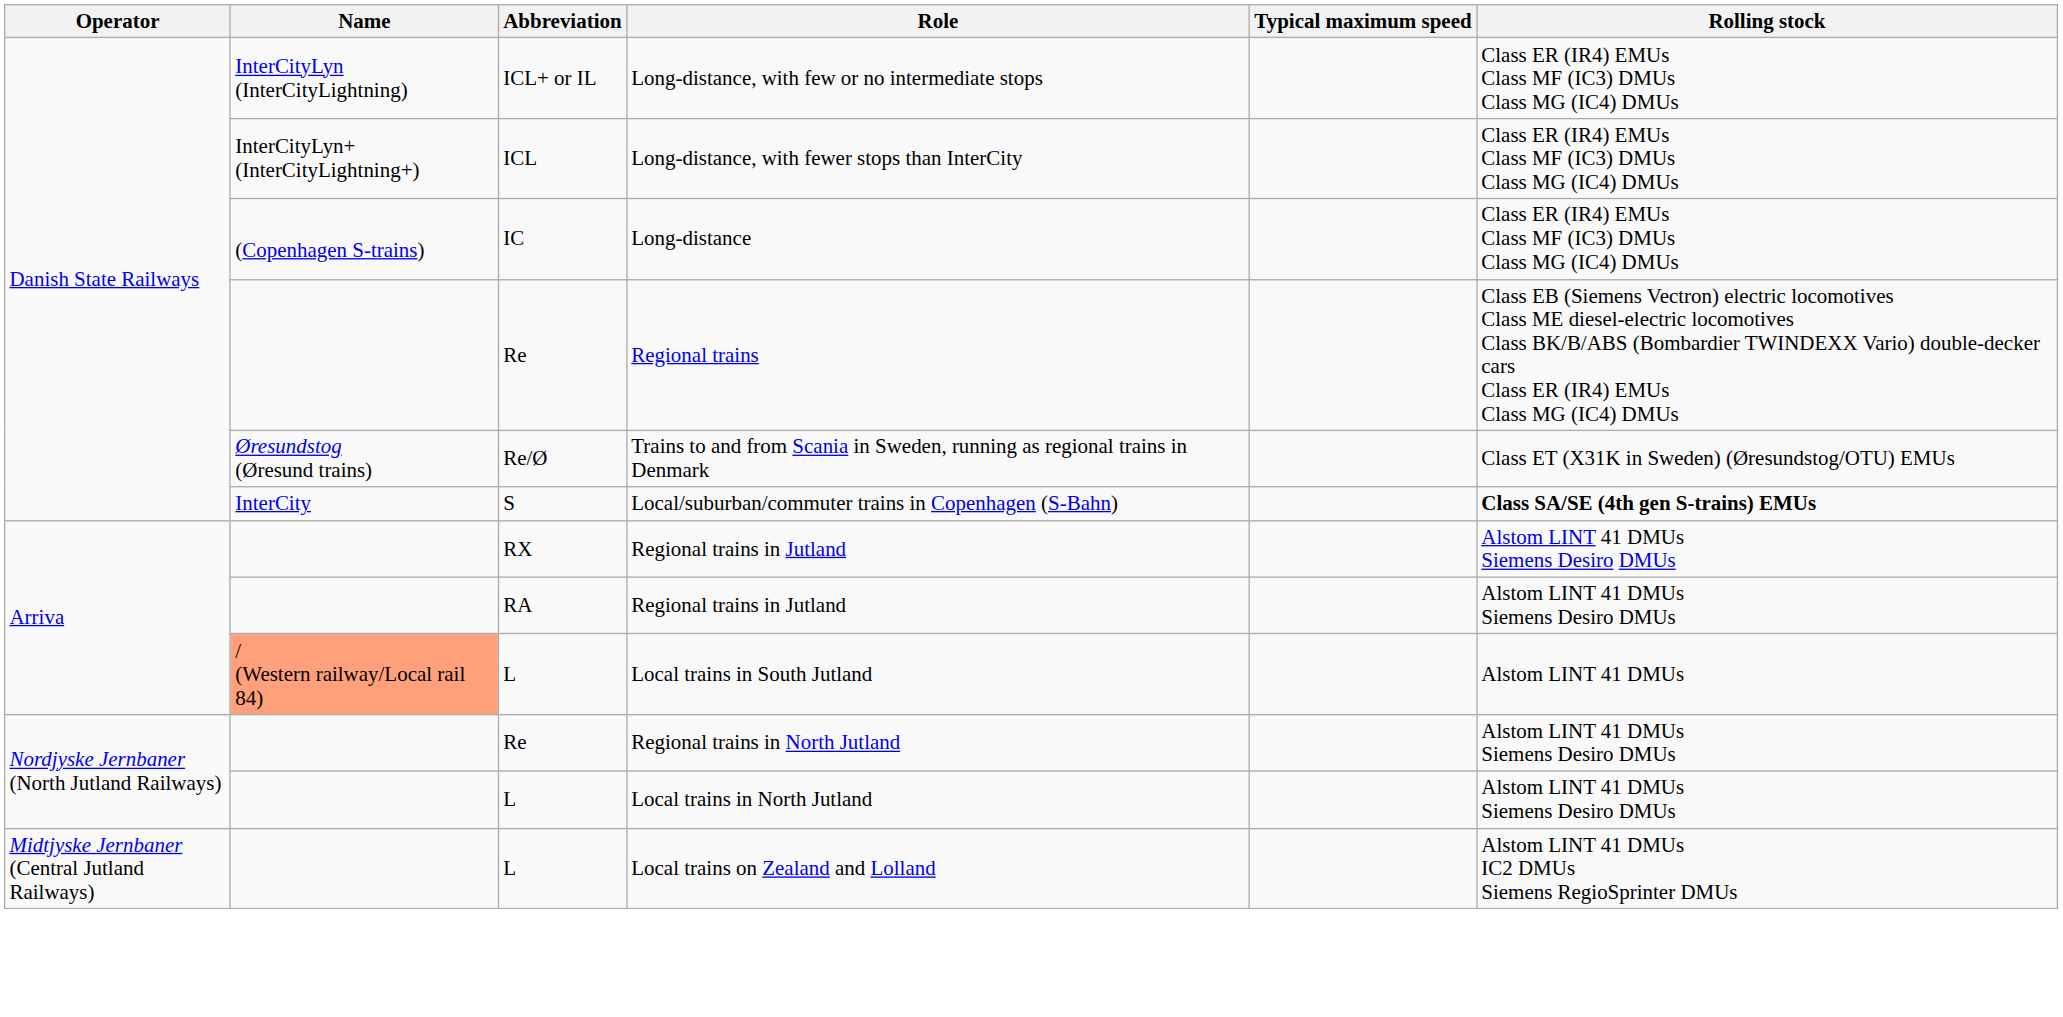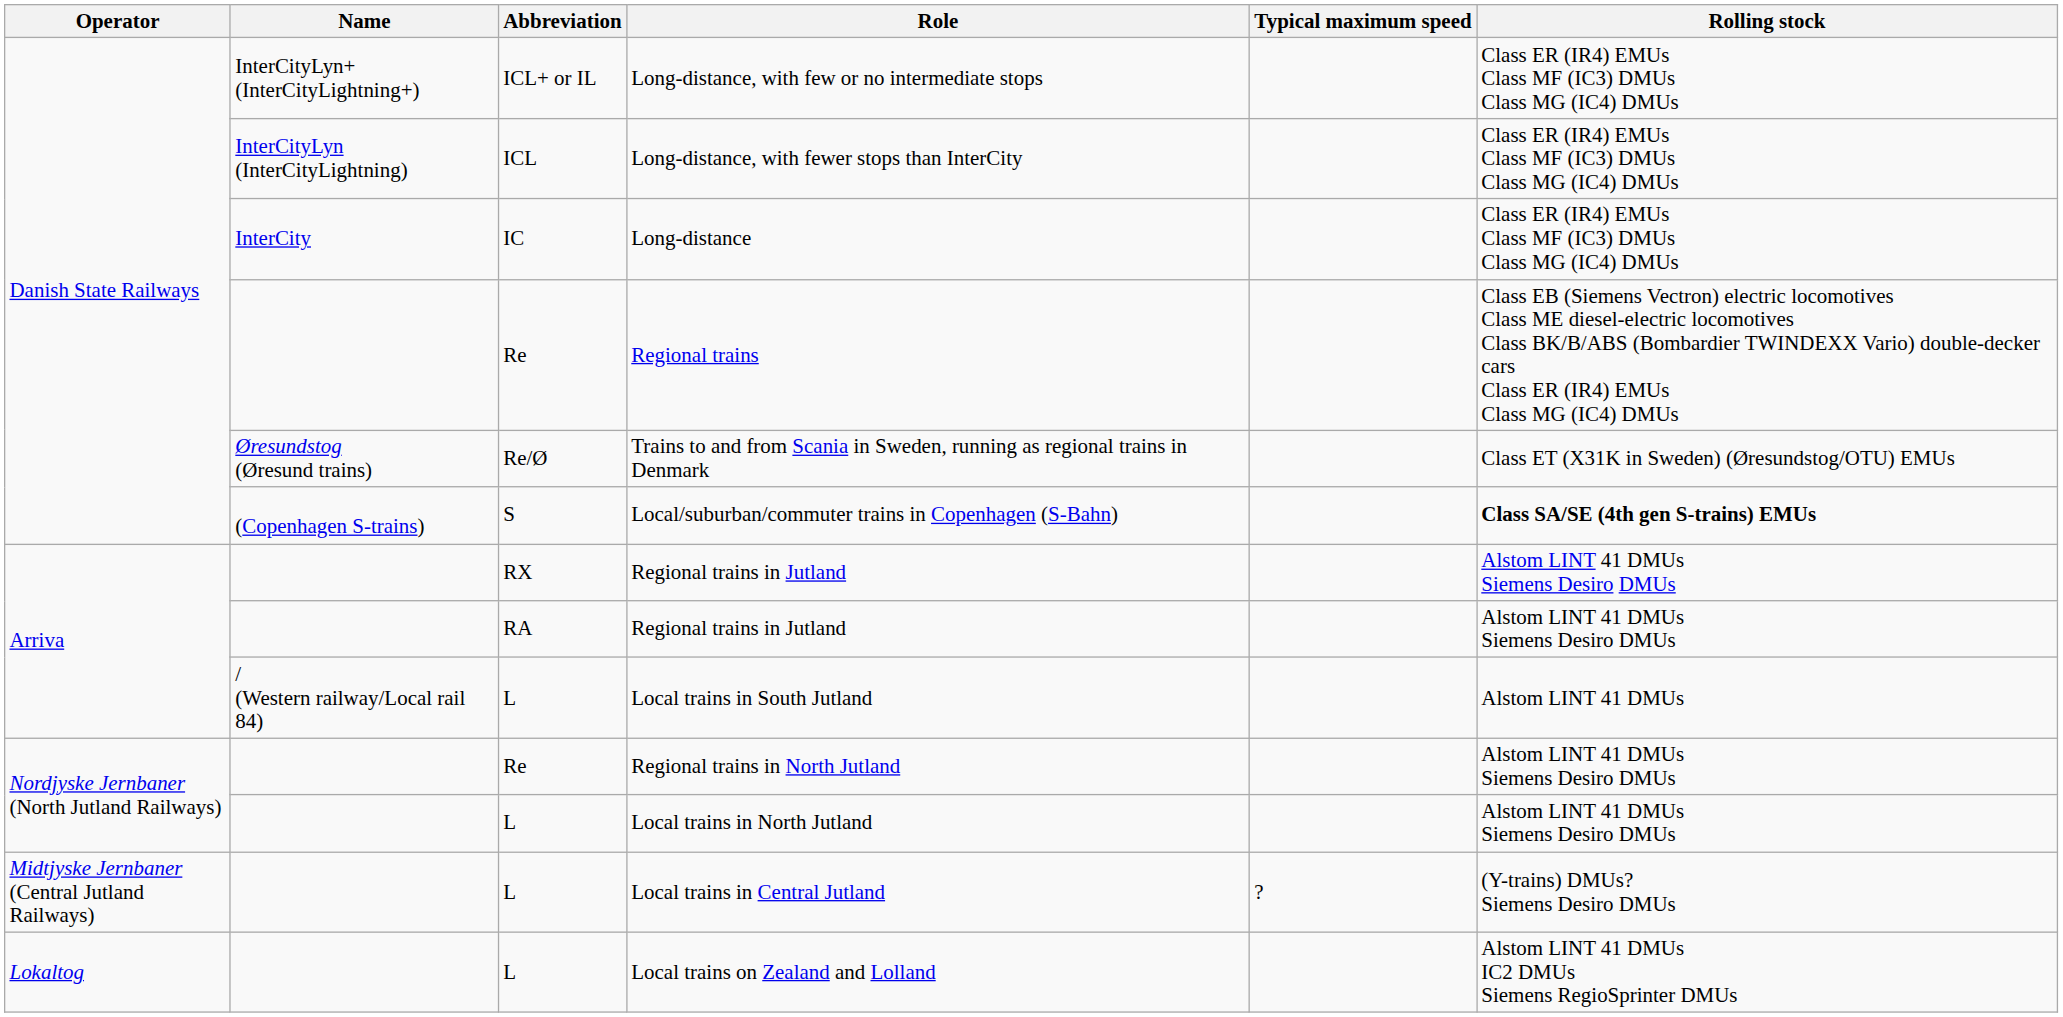 <table class="wikitable">
 <tr>
 <th>Operator</th>
 <th>Name</th>
 <th>Abbreviation</th>
 <th>Role</th>
 <th width=100>Typical maximum speed</th>
 <th>Rolling stock</th>
 </tr>
 <tr>
 <td rowspan=6><a href='#'>Danish State Railways</a></td>
-<td><a href='#'>InterCityLyn</a><br>(InterCityLightning)</td>
+<td>InterCityLyn+<br>(InterCityLightning+)</td>
 <td>ICL+ or IL</td>
 <td>Long-distance, with few or no intermediate stops</td>
 <td></td>
 <td>Class ER (IR4) EMUs<br>Class MF (IC3) DMUs<br>Class MG (IC4) DMUs</td>
 </tr>
 <tr>
-<td>InterCityLyn+<br>(InterCityLightning+)</td>
+<td><a href='#'>InterCityLyn</a><br>(InterCityLightning)</td>
 <td>ICL</td>
 <td>Long-distance, with fewer stops than InterCity</td>
 <td></td>
 <td>Class ER (IR4) EMUs<br>Class MF (IC3) DMUs<br>Class MG (IC4) DMUs</td>
 </tr>
 <tr>
-<td><br>(<a href='#'>Copenhagen S-trains</a>)</td>
+<td><a href='#'>InterCity</a></td>
 <td>IC</td>
 <td>Long-distance</td>
 <td></td>
 <td>Class ER (IR4) EMUs<br>Class MF (IC3) DMUs<br>Class MG (IC4) DMUs</td>
 </tr>
 <tr>
 <td></td>
 <td>Re</td>
 <td><a href='#'>Regional trains</a></td>
 <td></td>
 <td>Class EB (Siemens Vectron) electric locomotives<br>Class ME diesel-electric locomotives<br>Class BK/B/ABS (Bombardier TWINDEXX Vario) double-decker cars<br>Class ER (IR4) EMUs<br>Class MG (IC4) DMUs</td>
 </tr>
 <tr>
 <td><em><a href='#'>Øresundstog</a></em><br>(Øresund trains)</td>
 <td>Re/Ø</td>
 <td>Trains to and from <a href='#'>Scania</a> in Sweden, running as regional trains in Denmark</td>
 <td></td>
 <td>Class ET (X31K in Sweden) (Øresundstog/OTU) EMUs</td>
 </tr>
 <tr>
-<td><a href='#'>InterCity</a></td>
+<td><br>(<a href='#'>Copenhagen S-trains</a>)</td>
 <td>S</td>
 <td>Local/suburban/commuter trains in <a href='#'>Copenhagen</a> (<a href='#'>S-Bahn</a>)</td>
 <td></td>
 <td><strong>Class SA/SE (4th gen S-trains) EMUs</strong></td>
 </tr>
 <tr>
 <td rowspan=3><a href='#'>Arriva</a></td>
 <td></td>
 <td>RX</td>
 <td>Regional trains in <a href='#'>Jutland</a></td>
 <td></td>
 <td><a href='#'>Alstom LINT</a> 41 DMUs<br><a href='#'>Siemens Desiro</a> <a href='#'>DMUs</a></td>
 </tr>
 <tr>
 <td></td>
 <td>RA</td>
 <td>Regional trains in Jutland</td>
 <td></td>
 <td>Alstom LINT 41 DMUs<br>Siemens Desiro DMUs</td>
 </tr>
 <tr>
-<td style="background: lightsalmon;">/<br>(Western railway/Local rail 84)</td>
+<td>/<br>(Western railway/Local rail 84)</td>
 <td>L</td>
 <td>Local trains in South Jutland</td>
 <td></td>
 <td>Alstom LINT 41 DMUs</td>
 </tr>
 <tr>
 <td rowspan=2><em><a href='#'>Nordjyske Jernbaner</a></em><br>(North Jutland Railways)</td>
 <td></td>
 <td>Re</td>
 <td>Regional trains in <a href='#'>North Jutland</a></td>
 <td><br></td>
 <td>Alstom LINT 41 DMUs<br>Siemens Desiro DMUs</td>
 </tr>
 <tr>
 <td></td>
 <td>L</td>
 <td>Local trains in North Jutland</td>
 <td><br></td>
 <td>Alstom LINT 41 DMUs<br>Siemens Desiro DMUs</td>
 </tr>
 <tr>
 <td><em><a href='#'>Midtjyske Jernbaner</a></em><br>(Central Jutland Railways)</td>
 <td></td>
 <td>L</td>
+<td>Local trains in <a href='#'>Central Jutland</a></td>
+<td>?<br></td>
+<td> (Y-trains) DMUs?<br>Siemens Desiro DMUs</td>
+</tr>
+<tr>
+<td><em><a href='#'>Lokaltog</a></em></td>
+<td></td>
+<td>L</td>
 <td>Local trains on <a href='#'>Zealand</a> and <a href='#'>Lolland</a></td>
 <td><br><br></td>
 <td>Alstom LINT 41 DMUs<br>IC2 DMUs<br>Siemens RegioSprinter DMUs</td>
 </tr>
 </table>
